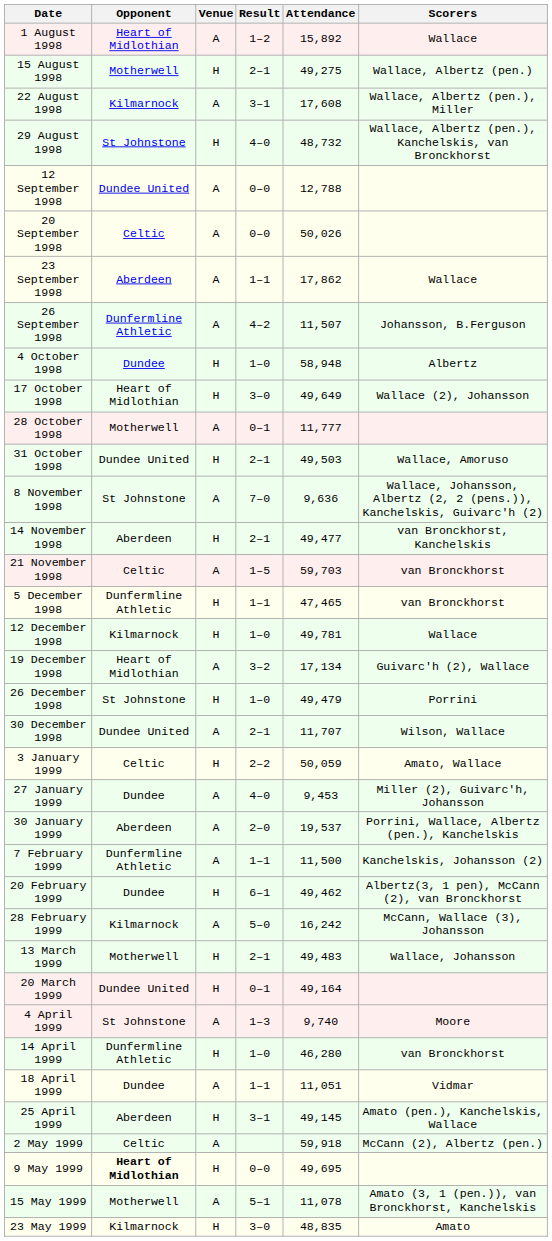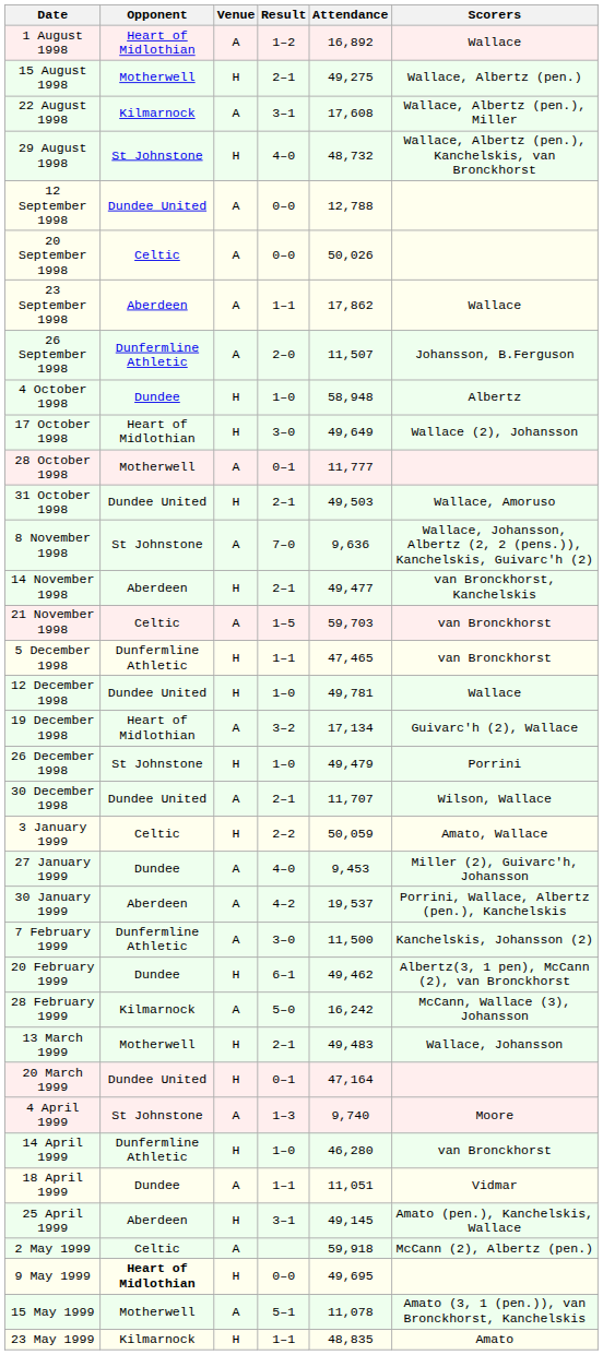 <table class="wikitable sortable" style="font-size:100%; text-align:center">
 <tr>
 <th>Date</th>
 <th>Opponent</th>
 <th>Venue</th>
 <th>Result</th>
 <th>Attendance</th>
 <th>Scorers</th>
 </tr>
 <tr bgcolor = "#FFEEEE">
 <td>1 August 1998</td>
 <td><a href='#'>Heart of Midlothian</a></td>
 <td>A</td>
 <td>1–2</td>
-<td>15,892</td>
+<td>16,892</td>
 <td>Wallace</td>
 </tr>
 <tr bgcolor = "#EEFFEE">
 <td>15 August 1998</td>
 <td><a href='#'>Motherwell</a></td>
 <td>H</td>
 <td>2–1</td>
 <td>49,275</td>
 <td>Wallace, Albertz (pen.)</td>
 </tr>
 <tr bgcolor = "#EEFFEE">
 <td>22 August 1998</td>
 <td><a href='#'>Kilmarnock</a></td>
 <td>A</td>
 <td>3–1</td>
 <td>17,608</td>
 <td>Wallace, Albertz (pen.), Miller</td>
 </tr>
 <tr bgcolor = "#EEFFEE">
 <td>29 August 1998</td>
 <td><a href='#'>St Johnstone</a></td>
 <td>H</td>
 <td>4–0</td>
 <td>48,732</td>
 <td>Wallace, Albertz (pen.), Kanchelskis, van Bronckhorst</td>
 </tr>
 <tr bgcolor = "#FFFFEE">
 <td>12 September 1998</td>
 <td><a href='#'>Dundee United</a></td>
 <td>A</td>
 <td>0–0</td>
 <td>12,788</td>
 <td></td>
 </tr>
 <tr bgcolor = "#FFFFEE">
 <td>20 September 1998</td>
 <td><a href='#'>Celtic</a></td>
 <td>A</td>
 <td>0–0</td>
 <td>50,026</td>
 <td></td>
 </tr>
 <tr bgcolor = "#FFFFEE">
 <td>23 September 1998</td>
 <td><a href='#'>Aberdeen</a></td>
 <td>A</td>
 <td>1–1</td>
 <td>17,862</td>
 <td>Wallace</td>
 </tr>
 <tr bgcolor = "#EEFFEE">
 <td>26 September 1998</td>
 <td><a href='#'>Dunfermline Athletic</a></td>
 <td>A</td>
-<td>4–2</td>
+<td>2–0</td>
 <td>11,507</td>
 <td>Johansson, B.Ferguson</td>
 </tr>
 <tr bgcolor = "#EEFFEE">
 <td>4 October 1998</td>
 <td><a href='#'>Dundee</a></td>
 <td>H</td>
 <td>1–0</td>
 <td>58,948</td>
 <td>Albertz</td>
 </tr>
 <tr bgcolor = "#EEFFEE">
 <td>17 October 1998</td>
 <td>Heart of Midlothian</td>
 <td>H</td>
 <td>3–0</td>
 <td>49,649</td>
 <td>Wallace (2), Johansson</td>
 </tr>
 <tr bgcolor = "#FFEEEE">
 <td>28 October 1998</td>
 <td>Motherwell</td>
 <td>A</td>
 <td>0–1</td>
 <td>11,777</td>
 <td></td>
 </tr>
 <tr bgcolor = "#EEFFEE">
 <td>31 October 1998</td>
 <td>Dundee United</td>
 <td>H</td>
 <td>2–1</td>
 <td>49,503</td>
 <td>Wallace, Amoruso</td>
 </tr>
 <tr bgcolor = "#EEFFEE">
 <td>8 November 1998</td>
 <td>St Johnstone</td>
 <td>A</td>
 <td>7–0</td>
 <td>9,636</td>
 <td>Wallace, Johansson, <br>Albertz (2, 2 (pens.)), Kanchelskis, Guivarc'h (2)</td>
 </tr>
 <tr bgcolor = "#EEFFEE">
 <td>14 November 1998</td>
 <td>Aberdeen</td>
 <td>H</td>
 <td>2–1</td>
 <td>49,477</td>
 <td>van Bronckhorst, Kanchelskis</td>
 </tr>
 <tr bgcolor = "#FFEEEE">
 <td>21 November 1998</td>
 <td>Celtic</td>
 <td>A</td>
 <td>1–5</td>
 <td>59,703</td>
 <td>van Bronckhorst</td>
 </tr>
 <tr bgcolor = "#FFFFEE">
 <td>5 December 1998</td>
 <td>Dunfermline Athletic</td>
 <td>H</td>
 <td>1–1</td>
 <td>47,465</td>
 <td>van Bronckhorst</td>
 </tr>
 <tr bgcolor = "#EEFFEE">
 <td>12 December 1998</td>
-<td>Kilmarnock</td>
+<td>Dundee United</td>
 <td>H</td>
 <td>1–0</td>
 <td>49,781</td>
 <td>Wallace</td>
 </tr>
 <tr bgcolor = "#EEFFEE">
 <td>19 December 1998</td>
 <td>Heart of Midlothian</td>
 <td>A</td>
 <td>3–2</td>
 <td>17,134</td>
 <td>Guivarc'h (2), Wallace</td>
 </tr>
 <tr bgcolor = "#EEFFEE">
 <td>26 December 1998</td>
 <td>St Johnstone</td>
 <td>H</td>
 <td>1–0</td>
 <td>49,479</td>
 <td>Porrini</td>
 </tr>
 <tr bgcolor = "#EEFFEE">
 <td>30 December 1998</td>
 <td>Dundee United</td>
 <td>A</td>
 <td>2–1</td>
 <td>11,707</td>
 <td>Wilson, Wallace</td>
 </tr>
 <tr bgcolor = "#FFFFEE">
 <td>3 January 1999</td>
 <td>Celtic</td>
 <td>H</td>
 <td>2–2</td>
 <td>50,059</td>
 <td>Amato, Wallace</td>
 </tr>
 <tr bgcolor = "#EEFFEE">
 <td>27 January 1999</td>
 <td>Dundee</td>
 <td>A</td>
 <td>4–0</td>
 <td>9,453</td>
 <td> Miller (2), Guivarc'h, Johansson</td>
 </tr>
 <tr bgcolor = "#EEFFEE">
 <td>30 January 1999</td>
 <td>Aberdeen</td>
 <td>A</td>
-<td>2–0</td>
+<td>4–2</td>
 <td>19,537</td>
 <td>Porrini, Wallace, Albertz (pen.), Kanchelskis</td>
 </tr>
 <tr bgcolor = "#EEFFEE">
 <td>7 February 1999</td>
 <td>Dunfermline Athletic</td>
 <td>A</td>
-<td>1–1</td>
+<td>3–0</td>
 <td>11,500</td>
 <td>Kanchelskis, Johansson (2)</td>
 </tr>
 <tr bgcolor = "#EEFFEE">
 <td>20 February 1999</td>
 <td>Dundee</td>
 <td>H</td>
 <td>6–1</td>
 <td>49,462</td>
 <td>Albertz(3, 1 pen), McCann (2), van Bronckhorst</td>
 </tr>
 <tr bgcolor = "#EEFFEE">
 <td>28 February 1999</td>
 <td>Kilmarnock</td>
 <td>A</td>
 <td>5–0</td>
 <td>16,242</td>
 <td>McCann, Wallace (3), Johansson</td>
 </tr>
 <tr bgcolor = "#EEFFEE">
 <td>13 March 1999</td>
 <td>Motherwell</td>
 <td>H</td>
 <td>2–1</td>
 <td>49,483</td>
 <td>Wallace, Johansson</td>
 </tr>
 <tr bgcolor = "#FFEEEE">
 <td>20 March 1999</td>
 <td>Dundee United</td>
 <td>H</td>
 <td>0–1</td>
-<td>49,164</td>
+<td>47,164</td>
 <td></td>
 </tr>
 <tr bgcolor = "#FFEEEE">
 <td>4 April 1999</td>
 <td>St Johnstone</td>
 <td>A</td>
 <td>1–3</td>
 <td>9,740</td>
 <td>Moore</td>
 </tr>
 <tr bgcolor = "#EEFFEE">
 <td>14 April 1999</td>
 <td>Dunfermline Athletic</td>
 <td>H</td>
 <td>1–0</td>
 <td>46,280</td>
 <td>van Bronckhorst</td>
 </tr>
 <tr bgcolor = "#FFFFEE">
 <td>18 April 1999</td>
 <td>Dundee</td>
 <td>A</td>
 <td>1–1</td>
 <td>11,051</td>
 <td>Vidmar</td>
 </tr>
 <tr bgcolor = "#EEFFEE">
 <td>25 April 1999</td>
 <td>Aberdeen</td>
 <td>H</td>
 <td>3–1</td>
 <td>49,145</td>
 <td>Amato (pen.), Kanchelskis, Wallace</td>
 </tr>
 <tr bgcolor = "#EEFFEE">
 <td>2 May 1999</td>
 <td>Celtic</td>
 <td>A</td>
 <td></td>
 <td>59,918</td>
 <td>McCann (2), Albertz (pen.)</td>
 </tr>
 <tr bgcolor = "#FFFFEE">
 <td>9 May 1999</td>
 <td><strong>Heart of Midlothian</strong></td>
 <td>H</td>
 <td>0–0</td>
 <td>49,695</td>
 <td></td>
 </tr>
 <tr bgcolor = "#EEFFEE">
 <td>15 May 1999</td>
 <td>Motherwell</td>
 <td>A</td>
 <td>5–1</td>
 <td>11,078</td>
 <td>Amato (3, 1 (pen.)), van Bronckhorst, Kanchelskis</td>
 </tr>
 <tr bgcolor = "#FFFFEE">
 <td>23 May 1999</td>
 <td>Kilmarnock</td>
 <td>H</td>
-<td>3–0</td>
+<td>1–1</td>
 <td>48,835</td>
 <td>Amato</td>
 </tr>
 </table>
